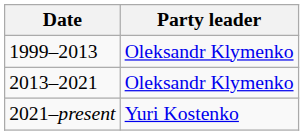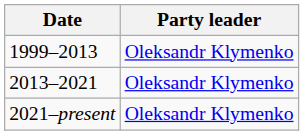 <table class="wikitable">
 <tr>
 <th>Date</th>
 <th>Party leader</th>
 </tr>
 <tr>
 <td>1999–2013</td>
 <td><a href='#'>Oleksandr Klymenko</a></td>
 </tr>
 <tr>
 <td>2013–2021</td>
 <td><a href='#'>Oleksandr Klymenko</a></td>
 </tr>
 <tr>
 <td>2021–<em>present</em></td>
-<td><a href='#'>Yuri Kostenko</a></td>
+<td><a href='#'>Oleksandr Klymenko</a></td>
 </tr>
 </table>
